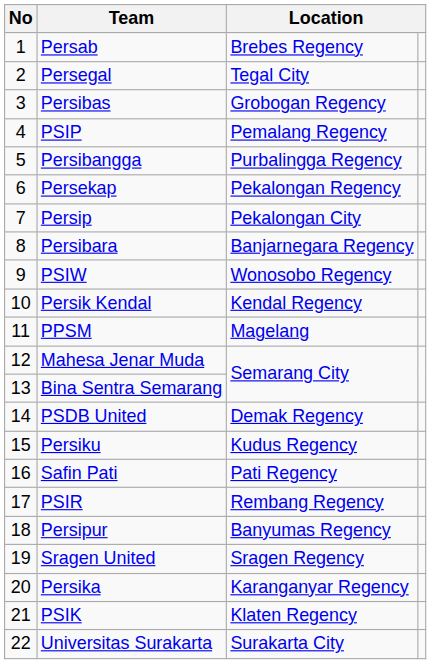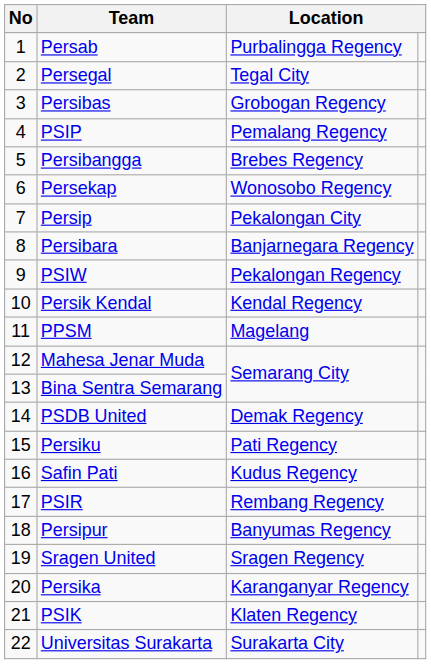 <table class="wikitable sortable">
 <tr>
 <th>No</th>
 <th>Team</th>
 <th colspan=2>Location</th>
 </tr>
 <tr>
 <td align=center>1</td>
 <td><a href='#'>Persab</a></td>
-<td><a href='#'>Brebes Regency</a></td>
+<td><a href='#'>Purbalingga Regency</a></td>
 <td></td>
 </tr>
 <tr>
 <td align=center>2</td>
 <td><a href='#'>Persegal</a></td>
 <td><a href='#'>Tegal City</a></td>
 <td></td>
 </tr>
 <tr>
 <td align=center>3</td>
 <td><a href='#'>Persibas</a></td>
 <td><a href='#'>Grobogan Regency</a></td>
 <td></td>
 </tr>
 <tr>
 <td align=center>4</td>
 <td><a href='#'>PSIP</a></td>
 <td><a href='#'>Pemalang Regency</a></td>
 <td></td>
 </tr>
 <tr>
 <td align=center>5</td>
 <td><a href='#'>Persibangga</a></td>
-<td><a href='#'>Purbalingga Regency</a></td>
+<td><a href='#'>Brebes Regency</a></td>
 <td></td>
 </tr>
 <tr>
 <td align=center>6</td>
 <td><a href='#'>Persekap</a></td>
-<td><a href='#'>Pekalongan Regency</a></td>
+<td><a href='#'>Wonosobo Regency</a></td>
 <td></td>
 </tr>
 <tr>
 <td align=center>7</td>
 <td><a href='#'>Persip</a></td>
 <td><a href='#'>Pekalongan City</a></td>
 <td></td>
 </tr>
 <tr>
 <td align=center>8</td>
 <td><a href='#'>Persibara</a></td>
 <td><a href='#'>Banjarnegara Regency</a></td>
 <td></td>
 </tr>
 <tr>
 <td align=center>9</td>
 <td><a href='#'>PSIW</a></td>
-<td><a href='#'>Wonosobo Regency</a></td>
+<td><a href='#'>Pekalongan Regency</a></td>
 <td></td>
 </tr>
 <tr>
 <td align=center>10</td>
 <td><a href='#'>Persik Kendal</a></td>
 <td><a href='#'>Kendal Regency</a></td>
 <td></td>
 </tr>
 <tr>
 <td align=center>11</td>
 <td><a href='#'>PPSM</a></td>
 <td><a href='#'>Magelang</a></td>
 <td></td>
 </tr>
 <tr>
 <td align=center>12</td>
 <td><a href='#'>Mahesa Jenar Muda</a></td>
 <td rowspan=2><a href='#'>Semarang City</a></td>
 <td rowspan=2></td>
 </tr>
 <tr>
 <td align=center>13</td>
 <td><a href='#'>Bina Sentra Semarang</a></td>
 </tr>
 <tr>
 <td align=center>14</td>
 <td><a href='#'>PSDB United</a></td>
 <td><a href='#'>Demak Regency</a></td>
 <td></td>
 </tr>
 <tr>
 <td align=center>15</td>
 <td><a href='#'>Persiku</a></td>
-<td><a href='#'>Kudus Regency</a></td>
+<td><a href='#'>Pati Regency</a></td>
 <td></td>
 </tr>
 <tr>
 <td align=center>16</td>
 <td><a href='#'>Safin Pati</a></td>
-<td><a href='#'>Pati Regency</a></td>
+<td><a href='#'>Kudus Regency</a></td>
 <td></td>
 </tr>
 <tr>
 <td align=center>17</td>
 <td><a href='#'>PSIR</a></td>
 <td><a href='#'>Rembang Regency</a></td>
 <td></td>
 </tr>
 <tr>
 <td align=center>18</td>
 <td><a href='#'>Persipur</a></td>
 <td><a href='#'>Banyumas Regency</a></td>
 <td></td>
 </tr>
 <tr>
 <td align=center>19</td>
 <td><a href='#'>Sragen United</a></td>
 <td><a href='#'>Sragen Regency</a></td>
 <td></td>
 </tr>
 <tr>
 <td align=center>20</td>
 <td><a href='#'>Persika</a></td>
 <td><a href='#'>Karanganyar Regency</a></td>
 <td></td>
 </tr>
 <tr>
 <td align=center>21</td>
 <td><a href='#'>PSIK</a></td>
 <td><a href='#'>Klaten Regency</a></td>
 <td></td>
 </tr>
 <tr>
 <td align=center>22</td>
 <td><a href='#'>Universitas Surakarta</a></td>
 <td><a href='#'>Surakarta City</a></td>
 <td></td>
 </tr>
 </table>
